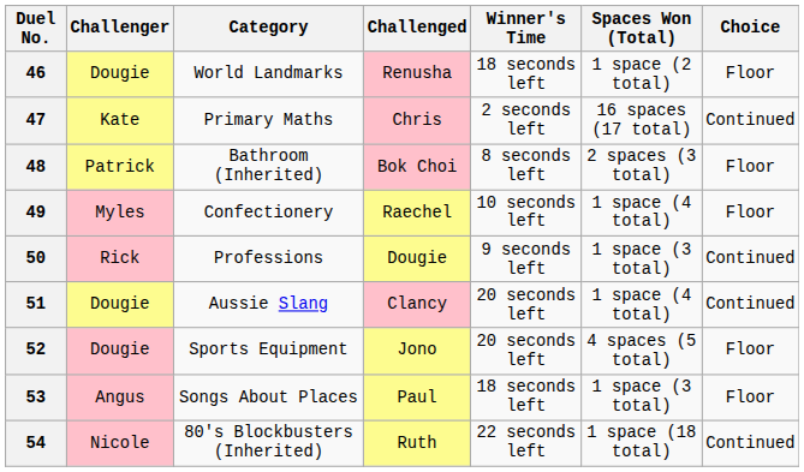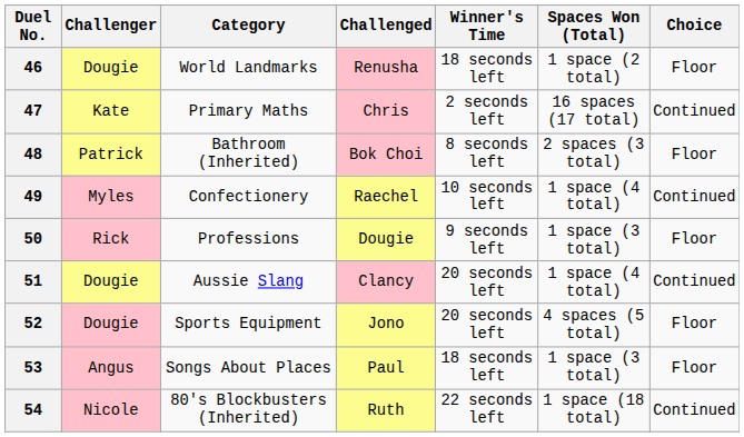 <table class="wikitable sortable mw-collapsible mw-collapsed" style="text-align:center; width:100%">
 <tr>
 <th scope="col">Duel No.</th>
 <th scope="col">Challenger</th>
 <th scope="col">Category</th>
 <th scope="col">Challenged</th>
 <th scope="col">Winner's Time</th>
 <th scope="col">Spaces Won (Total)</th>
 <th scope="col">Choice</th>
 </tr>
 <tr>
 <th>46</th>
 <td style="background:#fdfc8f;">Dougie</td>
 <td>World Landmarks</td>
 <td style="background:pink;">Renusha</td>
 <td>18 seconds left</td>
 <td>1 space (2 total)</td>
 <td>Floor</td>
 </tr>
 <tr>
 <th>47</th>
 <td style="background:#fdfc8f;">Kate</td>
 <td>Primary Maths</td>
 <td style="background:pink;">Chris</td>
 <td>2 seconds left</td>
 <td>16 spaces (17 total)</td>
 <td>Continued</td>
 </tr>
 <tr>
 <th>48</th>
 <td style="background:#fdfc8f;">Patrick</td>
 <td>Bathroom (Inherited)</td>
 <td style="background:pink;">Bok Choi</td>
 <td>8 seconds left</td>
 <td>2 spaces (3 total)</td>
 <td>Floor</td>
 </tr>
 <tr>
 <th>49</th>
 <td style="background:pink;">Myles</td>
 <td>Confectionery</td>
 <td style="background:#fdfc8f;">Raechel</td>
 <td>10 seconds left</td>
 <td>1 space (4 total)</td>
-<td>Floor</td>
+<td>Continued</td>
 </tr>
 <tr>
 <th>50</th>
 <td style="background:pink;">Rick</td>
 <td>Professions</td>
 <td style="background:#fdfc8f;">Dougie</td>
 <td>9 seconds left</td>
 <td>1 space (3 total)</td>
-<td>Continued</td>
+<td>Floor</td>
 </tr>
 <tr>
 <th>51</th>
 <td style="background:#fdfc8f;">Dougie</td>
 <td>Aussie <a href='#'>Slang</a></td>
 <td style="background:pink;">Clancy</td>
 <td>20 seconds left</td>
 <td>1 space (4 total)</td>
 <td>Continued</td>
 </tr>
 <tr>
 <th>52</th>
 <td style="background:pink;">Dougie</td>
 <td>Sports Equipment</td>
 <td style="background:#fdfc8f;">Jono</td>
 <td>20 seconds left</td>
 <td>4 spaces (5 total)</td>
 <td>Floor</td>
 </tr>
 <tr>
 <th>53</th>
 <td style="background:pink;">Angus</td>
 <td>Songs About Places</td>
 <td style="background:#fdfc8f;">Paul</td>
 <td>18 seconds left</td>
 <td>1 space (3 total)</td>
 <td>Floor</td>
 </tr>
 <tr>
 <th>54</th>
 <td style="background:pink;">Nicole</td>
 <td>80's Blockbusters (Inherited)</td>
 <td style="background:#fdfc8f;">Ruth</td>
 <td>22 seconds left</td>
 <td>1 space (18 total)</td>
 <td>Continued</td>
 </tr>
 </table>
